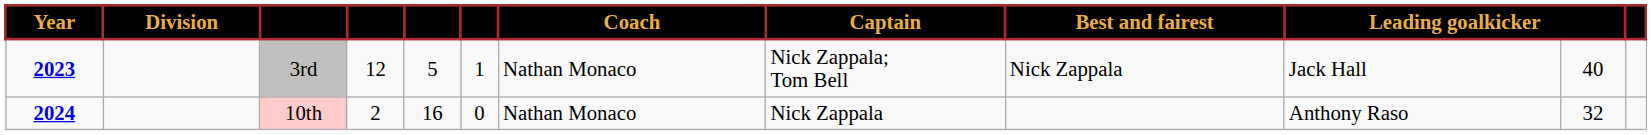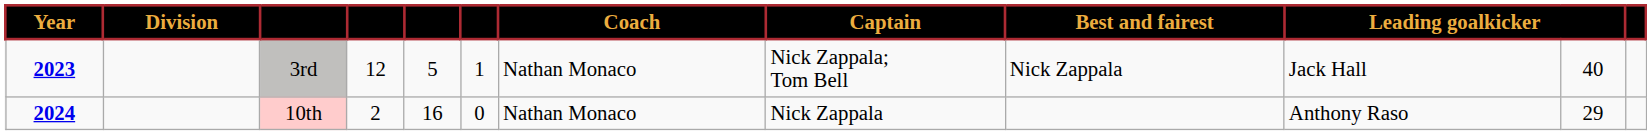 <table class="wikitable"; style="width:100%;">
 <tr>
 <th style="background:#000000; color:#ECAD3F; border:solid #AD2A33 2px">Year</th>
 <th style="background:#000000; color:#ECAD3F; border:solid #AD2A33 2px">Division</th>
 <th style="background:#000000; color:#ECAD3F; border:solid #AD2A33 2px"></th>
 <th style="background:#000000; color:#ECAD3F; border:solid #AD2A33 2px"></th>
 <th style="background:#000000; color:#ECAD3F; border:solid #AD2A33 2px"></th>
 <th style="background:#000000; color:#ECAD3F; border:solid #AD2A33 2px"></th>
 <th style="background:#000000; color:#ECAD3F; border:solid #AD2A33 2px">Coach</th>
 <th style="background:#000000; color:#ECAD3F; border:solid #AD2A33 2px">Captain</th>
 <th style="background:#000000; color:#ECAD3F; border:solid #AD2A33 2px">Best and fairest</th>
 <th colspan=2; style="background:#000000; color:#ECAD3F; border:solid #AD2A33 2px">Leading goalkicker</th>
 <th style="background:#000000; color:#ECAD3F; border:solid #AD2A33 2px"></th>
 </tr>
 <tr>
 <td align=center><strong><a href='#'>2023</a></strong></td>
 <td align=center></td>
 <td style=background:#C0BFBD; align=center>3rd</td>
 <td align=center>12</td>
 <td align=center>5</td>
 <td align=center>1</td>
 <td>Nathan Monaco</td>
 <td>Nick Zappala; <br> Tom Bell</td>
 <td>Nick Zappala</td>
 <td>Jack Hall</td>
 <td align=center>40</td>
 <td align=center></td>
 </tr>
 <tr>
 <td align=center><strong><a href='#'>2024</a></strong></td>
 <td align=center></td>
 <td style=background:#FFCCCC; align=center>10th</td>
 <td align=center>2</td>
 <td align=center>16</td>
 <td align=center>0</td>
 <td>Nathan Monaco</td>
 <td>Nick Zappala</td>
 <td></td>
 <td>Anthony Raso</td>
-<td align=center>32</td>
+<td align=center>29</td>
 <td align=center></td>
 </tr>
 </table>
